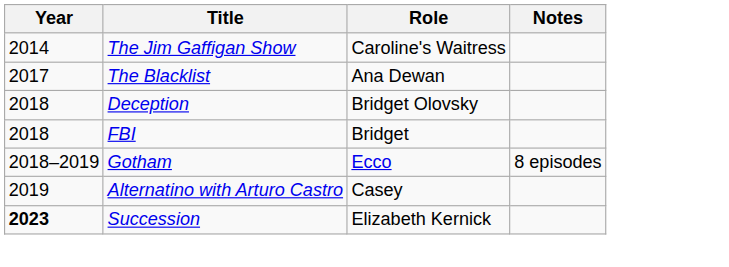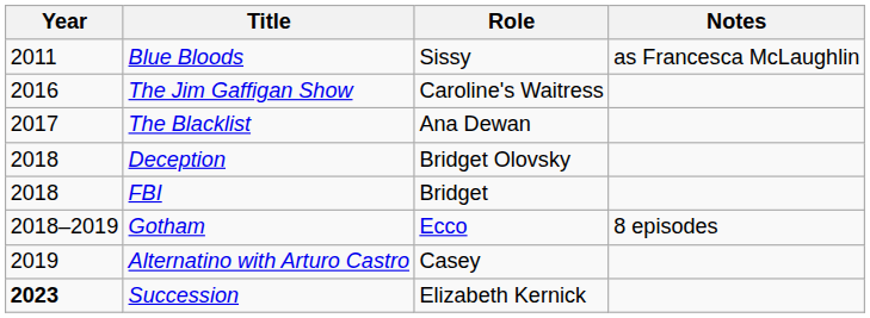 <table class="wikitable">
 <tr>
 <th>Year</th>
 <th>Title</th>
 <th>Role</th>
 <th>Notes</th>
 </tr>
 <tr>
-<td>2014</td>
+<td>2011</td>
+<td><a href='#'><em>Blue Bloods</em></a></td>
+<td>Sissy</td>
+<td>as Francesca McLaughlin</td>
+</tr>
+<tr>
+<td>2016</td>
 <td><em><a href='#'>The Jim Gaffigan Show</a></em></td>
 <td>Caroline's Waitress</td>
 <td></td>
 </tr>
 <tr>
 <td>2017</td>
 <td><a href='#'><em>The Blacklist</em></a></td>
 <td>Ana Dewan</td>
 <td></td>
 </tr>
 <tr>
 <td>2018</td>
 <td><a href='#'><em>Deception</em></a></td>
 <td>Bridget Olovsky</td>
 <td></td>
 </tr>
 <tr>
 <td>2018</td>
 <td><a href='#'><em>FBI</em></a></td>
 <td>Bridget</td>
 <td></td>
 </tr>
 <tr>
 <td>2018–2019</td>
 <td><a href='#'><em>Gotham</em></a></td>
 <td><a href='#'>Ecco</a></td>
 <td>8 episodes</td>
 </tr>
 <tr>
 <td>2019</td>
 <td><em><a href='#'>Alternatino with Arturo Castro</a></em></td>
 <td>Casey</td>
 <td></td>
 </tr>
 <tr>
 <td><strong>2023</strong></td>
 <td><em><a href='#'>Succession</a></em></td>
 <td>Elizabeth Kernick</td>
 <td></td>
 </tr>
 </table>
